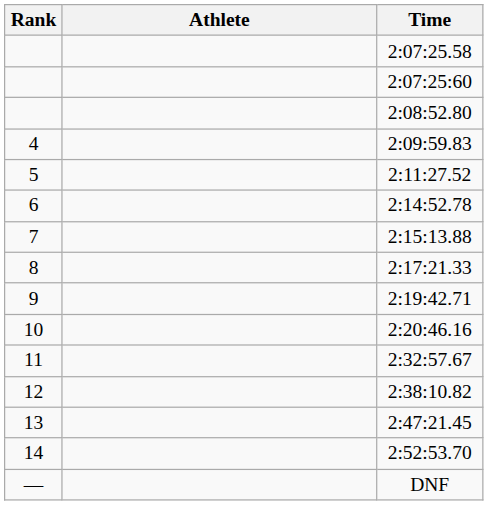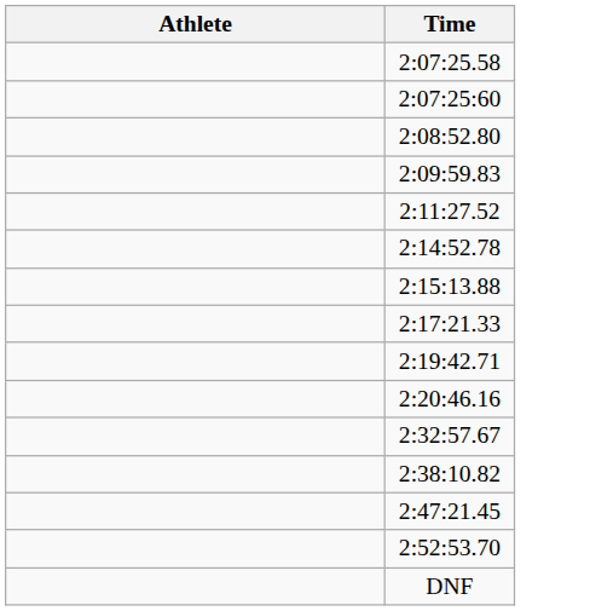 <table class=wikitable style="text-align:center">
 <tr>
-<th width=40>Rank</th>
 <th width=250>Athlete</th>
 <th width=80>Time</th>
 </tr>
 <tr>
-<td></td>
 <td align=left></td>
 <td>2:07:25.58</td>
 </tr>
 <tr>
-<td></td>
 <td align=left></td>
 <td>2:07:25:60</td>
 </tr>
 <tr>
-<td></td>
 <td align=left></td>
 <td>2:08:52.80</td>
 </tr>
 <tr>
-<td>4</td>
 <td align=left></td>
 <td>2:09:59.83</td>
 </tr>
 <tr>
-<td>5</td>
 <td align=left></td>
 <td>2:11:27.52</td>
 </tr>
 <tr>
-<td>6</td>
 <td align=left></td>
 <td>2:14:52.78</td>
 </tr>
 <tr>
-<td>7</td>
 <td align=left></td>
 <td>2:15:13.88</td>
 </tr>
 <tr>
-<td>8</td>
 <td align=left></td>
 <td>2:17:21.33</td>
 </tr>
 <tr>
-<td>9</td>
 <td align=left></td>
 <td>2:19:42.71</td>
 </tr>
 <tr>
-<td>10</td>
 <td align=left></td>
 <td>2:20:46.16</td>
 </tr>
 <tr>
-<td>11</td>
 <td align=left></td>
 <td>2:32:57.67</td>
 </tr>
 <tr>
-<td>12</td>
 <td align=left></td>
 <td>2:38:10.82</td>
 </tr>
 <tr>
-<td>13</td>
 <td align=left></td>
 <td>2:47:21.45</td>
 </tr>
 <tr>
-<td>14</td>
 <td align=left></td>
 <td>2:52:53.70</td>
 </tr>
 <tr>
-<td>—</td>
 <td align=left></td>
 <td>DNF</td>
 </tr>
 </table>
